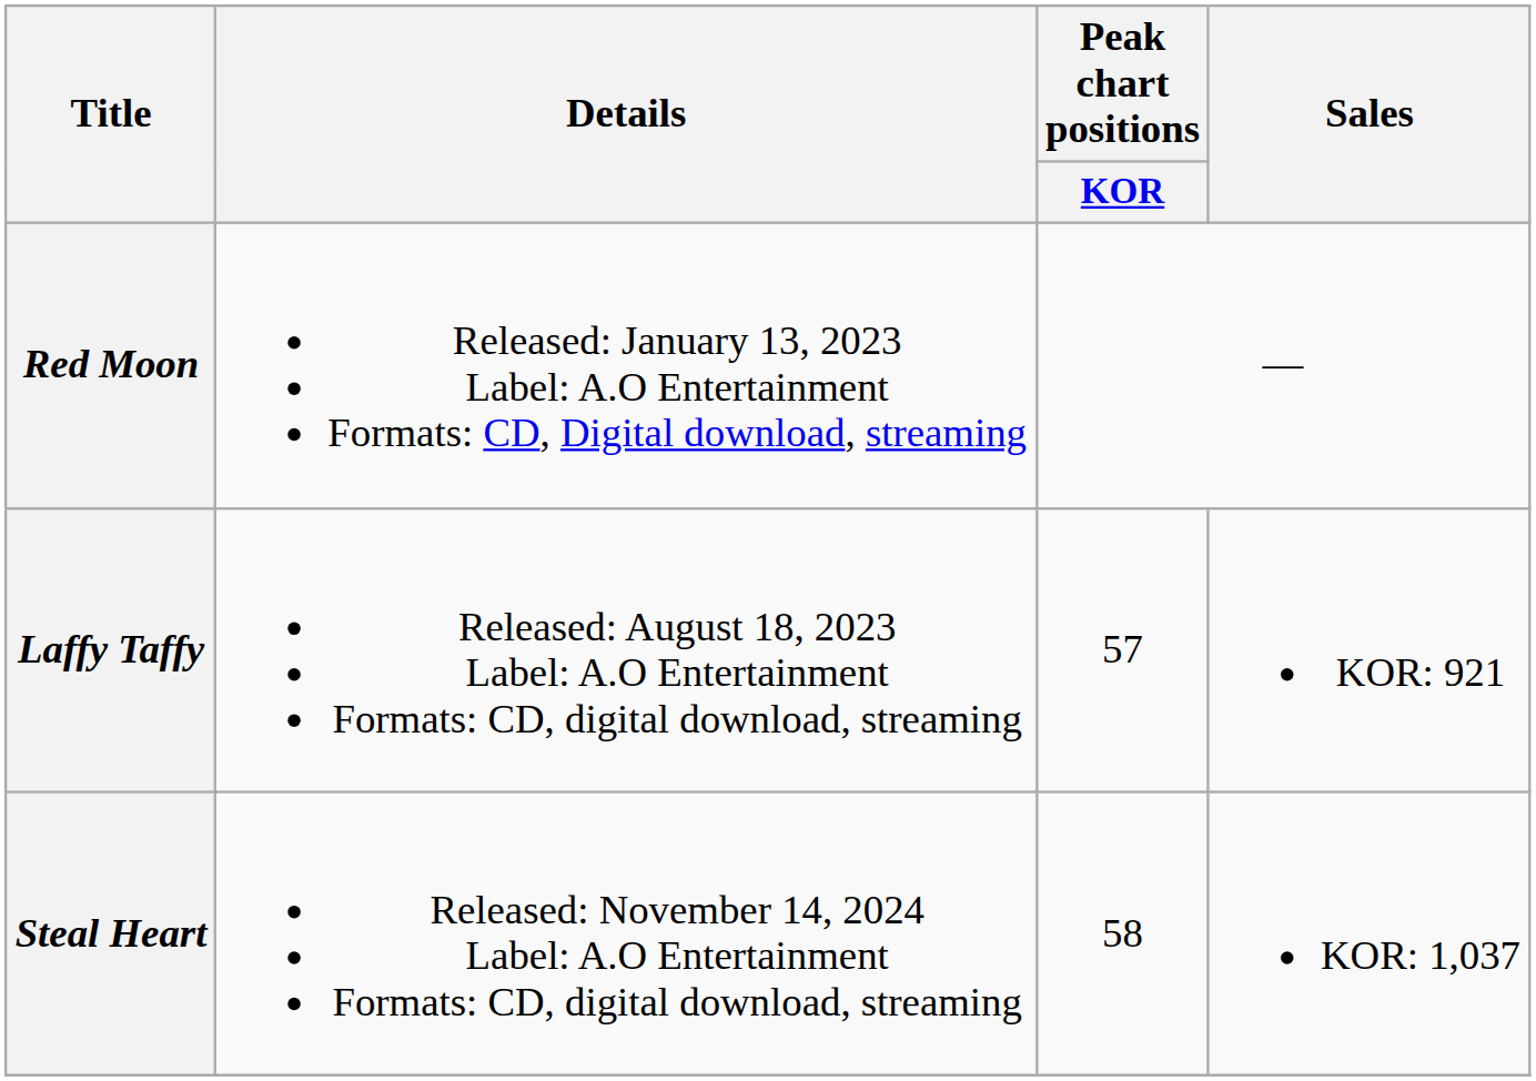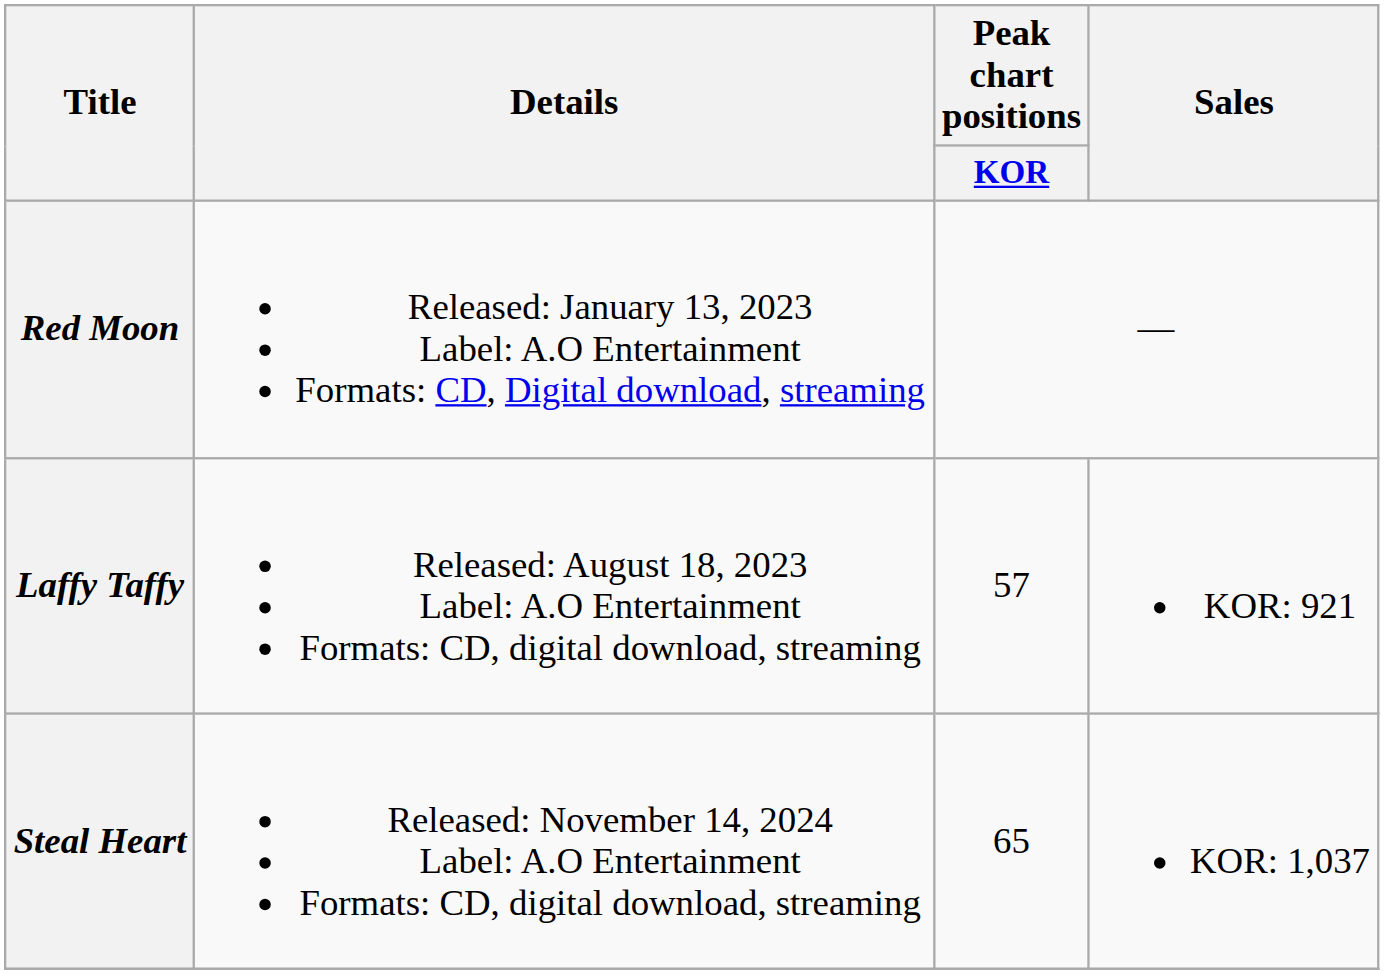 <table class="wikitable plainrowheaders" style="text-align:center">
 <tr>
 <th rowspan="2" scope="col">Title</th>
 <th rowspan="2" scope="col">Details</th>
 <th scope="col">Peak chart<br>positions</th>
 <th rowspan="2" scope="col">Sales</th>
 </tr>
 <tr>
 <th scope="col" style="font-size:90%; width:2.5em"><a href='#'>KOR</a><br></th>
 </tr>
 <tr>
 <th scope="row"><em>Red Moon</em></th>
 <td><br><ul><li>Released: January 13, 2023</li><li>Label: A.O Entertainment</li><li>Formats: <a href='#'>CD</a>, <a href='#'>Digital download</a>, <a href='#'>streaming</a></li></ul></td>
 <td colspan = "2">—</td>
 </tr>
 <tr>
 <th scope="row"><em>Laffy Taffy</em></th>
 <td><br><ul><li>Released: August 18, 2023</li><li>Label: A.O Entertainment</li><li>Formats: CD, digital download, streaming</li></ul></td>
 <td>57</td>
 <td><br><ul><li>KOR: 921</li></ul></td>
 </tr>
 <tr>
 <th scope="row"><em>Steal Heart</em></th>
 <td><br><ul><li>Released: November 14, 2024</li><li>Label: A.O Entertainment</li><li>Formats: CD, digital download, streaming</li></ul></td>
-<td>58</td>
+<td>65</td>
 <td><br><ul><li>KOR: 1,037</li></ul></td>
 </tr>
 <tr colspan="4" style="font-size:85%" | "—" denotes a recording that did not chart or was not released in that territory>
 </tr>
 </table>
